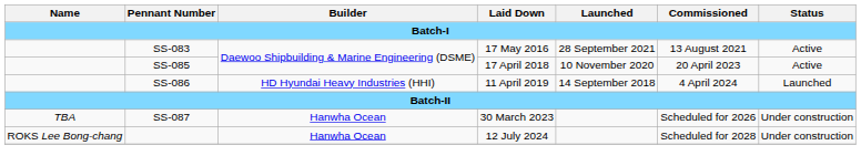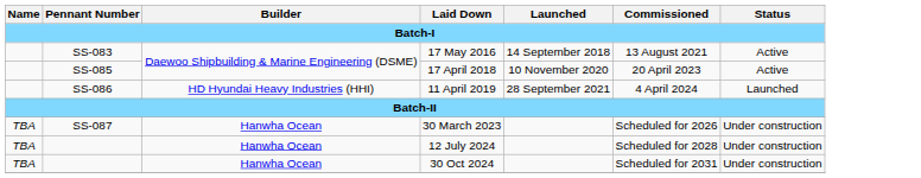 <table class="wikitable" style="text-align:center;">
 <tr>
 <th>Name</th>
 <th>Pennant Number</th>
 <th>Builder</th>
 <th>Laid Down</th>
 <th>Launched</th>
 <th>Commissioned</th>
 <th>Status</th>
 </tr>
 <tr>
 <th colspan=7 style="background: #80D8FF;text-align:center;">Batch-I</th>
 </tr>
 <tr>
 <td></td>
 <td>SS-083</td>
 <td rowspan=2><a href='#'>Daewoo Shipbuilding & Marine Engineering</a> (DSME)</td>
 <td>17 May 2016</td>
-<td>28 September 2021</td>
+<td>14 September 2018</td>
 <td>13 August 2021</td>
 <td>Active</td>
 </tr>
 <tr>
 <td></td>
 <td>SS-085</td>
 <td>17 April 2018</td>
 <td>10 November 2020</td>
 <td>20 April 2023</td>
 <td>Active</td>
 </tr>
 <tr>
 <td></td>
 <td>SS-086</td>
 <td><a href='#'>HD Hyundai Heavy Industries</a> (HHI)</td>
 <td>11 April 2019</td>
-<td>14 September 2018</td>
+<td>28 September 2021</td>
 <td>4 April 2024</td>
 <td>Launched</td>
 </tr>
 <tr>
 <th colspan=7 style="background: #80D8FF;text-align:center;">Batch-II</th>
 </tr>
 <tr>
 <td><em>TBA</em></td>
 <td>SS-087</td>
 <td><a href='#'>Hanwha Ocean</a></td>
 <td>30 March 2023</td>
 <td></td>
 <td>Scheduled for 2026</td>
 <td>Under construction</td>
 </tr>
 <tr>
-<td>ROKS <em>Lee Bong-chang</em></td>
+<td><em>TBA</em></td>
 <td></td>
 <td><a href='#'>Hanwha Ocean</a></td>
 <td>12 July 2024</td>
 <td></td>
 <td>Scheduled for 2028</td>
 <td>Under construction</td>
 </tr>
 <tr>
+<td><em>TBA</em></td>
+<td></td>
+<td><a href='#'>Hanwha Ocean</a></td>
+<td>30 Oct 2024</td>
+<td></td>
+<td>Scheduled for 2031</td>
+<td>Under construction</td>
+</tr>
+<tr>
 </tr>
 </table>
